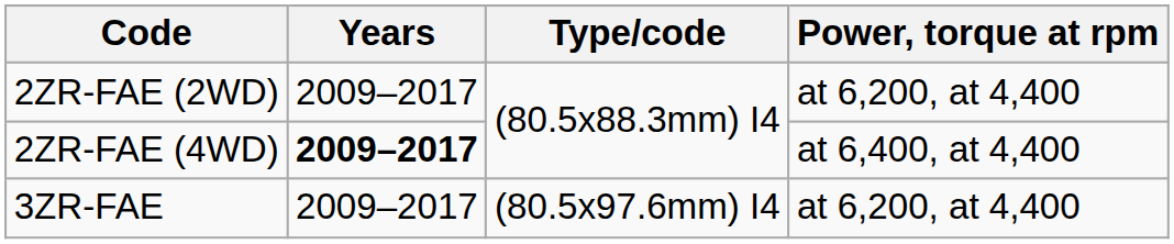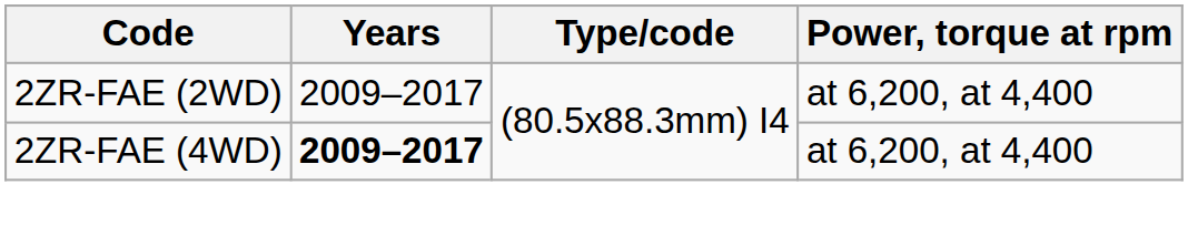 <table class="wikitable">
 <tr>
 <th>Code</th>
 <th>Years</th>
 <th>Type/code</th>
 <th>Power, torque at rpm</th>
 </tr>
 <tr>
 <td>2ZR-FAE (2WD)</td>
 <td>2009–2017</td>
 <td rowspan="2"> (80.5x88.3mm) I4</td>
 <td> at 6,200,  at 4,400</td>
 </tr>
 <tr>
 <td>2ZR-FAE (4WD)</td>
 <td><strong>2009–2017</strong></td>
-<td> at 6,400,  at 4,400</td>
-</tr>
-<tr>
-<td>3ZR-FAE</td>
-<td>2009–2017</td>
-<td> (80.5x97.6mm) I4</td>
 <td> at 6,200,  at 4,400</td>
 </tr>
 </table>
